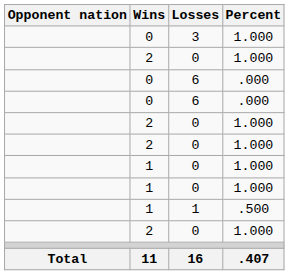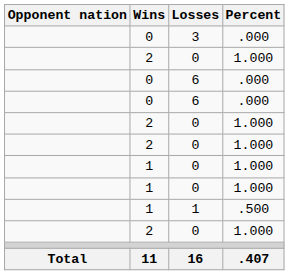 <table class=wikitable>
 <tr>
 <th>Opponent nation</th>
 <th>Wins</th>
 <th>Losses</th>
 <th>Percent</th>
 </tr>
 <tr align=center>
 <td align=left></td>
 <td>0</td>
 <td>3</td>
-<td>1.000</td>
+<td>.000</td>
 </tr>
 <tr align=center>
 <td align=left></td>
 <td>2</td>
 <td>0</td>
 <td>1.000</td>
 </tr>
 <tr align=center>
 <td align=left></td>
 <td>0</td>
 <td>6</td>
 <td>.000</td>
 </tr>
 <tr align=center>
 <td align=left></td>
 <td>0</td>
 <td>6</td>
 <td>.000</td>
 </tr>
 <tr align=center>
 <td align=left></td>
 <td>2</td>
 <td>0</td>
 <td>1.000</td>
 </tr>
 <tr align=center>
 <td align=left></td>
 <td>2</td>
 <td>0</td>
 <td>1.000</td>
 </tr>
 <tr align=center>
 <td align=left></td>
 <td>1</td>
 <td>0</td>
 <td>1.000</td>
 </tr>
 <tr align=center>
 <td align=left></td>
 <td>1</td>
 <td>0</td>
 <td>1.000</td>
 </tr>
 <tr align=center>
 <td align=left></td>
 <td>1</td>
 <td>1</td>
 <td>.500</td>
 </tr>
 <tr align=center>
 <td align=left></td>
 <td>2</td>
 <td>0</td>
 <td>1.000</td>
 </tr>
 <tr>
 <td colspan=4 bgcolor=lightgray></td>
 </tr>
 <tr>
 <th>Total</th>
 <th>11</th>
 <th>16</th>
 <th>.407</th>
 </tr>
 </table>
